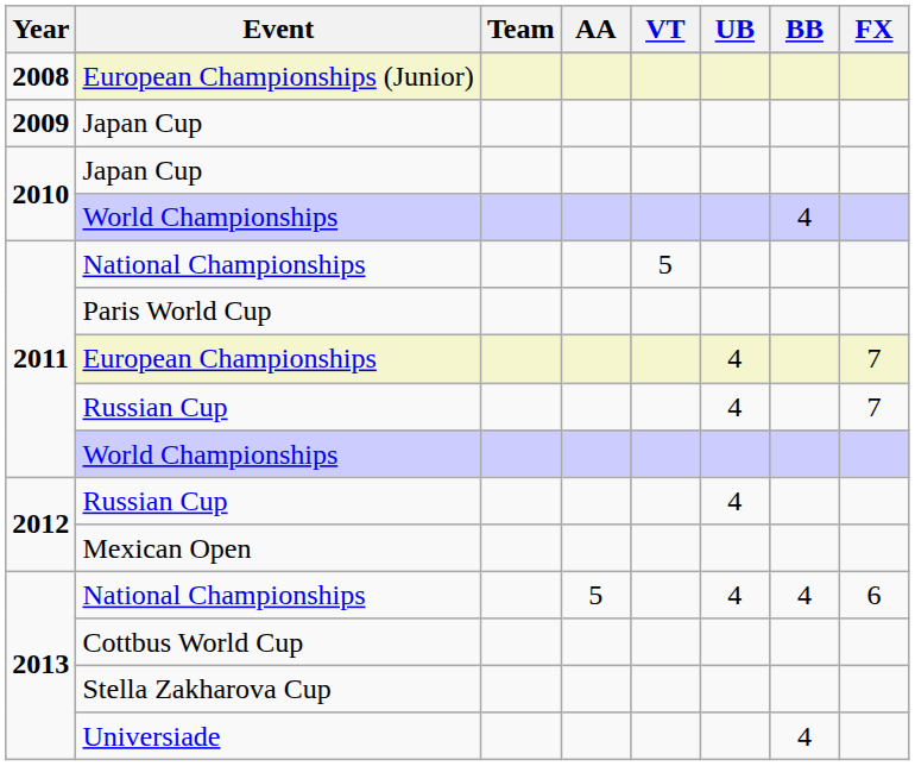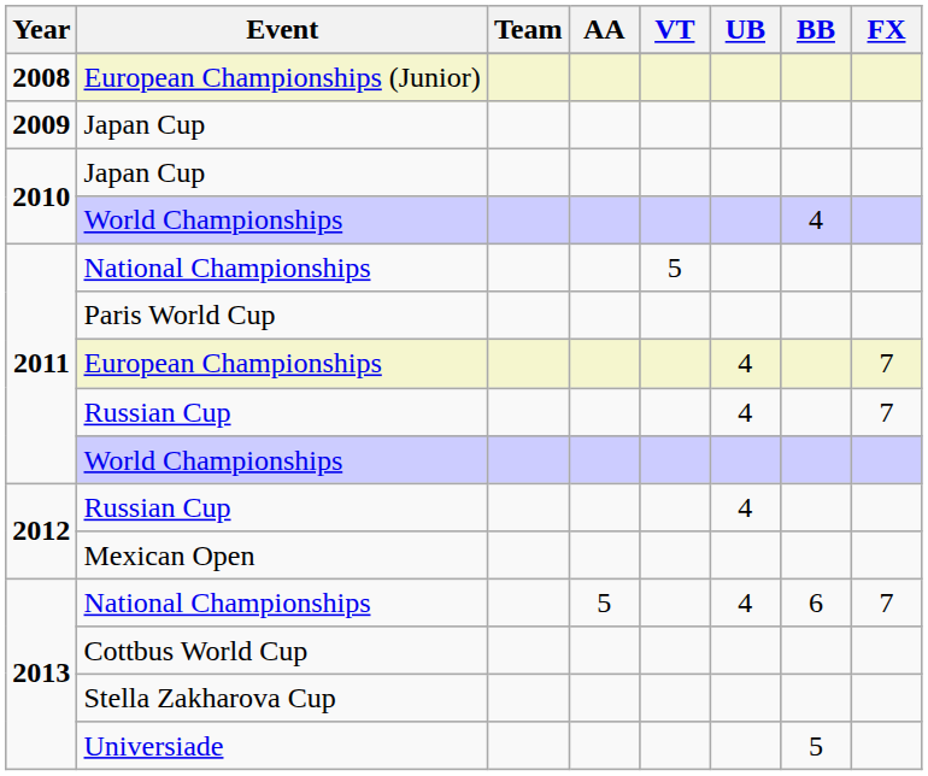 <table class="wikitable" style="text-align:center; font-size:95%;">
 <tr>
 <th align="center">Year</th>
 <th align="center">Event</th>
 <th style="width:30px;">Team</th>
 <th style="width:30px;">AA</th>
 <th style="width:30px;"><a href='#'>VT</a></th>
 <th style="width:30px;"><a href='#'>UB</a></th>
 <th style="width:30px;"><a href='#'>BB</a></th>
 <th style="width:30px;"><a href='#'>FX</a></th>
 </tr>
 <tr>
 <td rowspan="2"><strong>2008</strong></td>
 </tr>
 <tr bgcolor=#F5F6CE>
 <td align=left><a href='#'>European Championships</a> (Junior)</td>
 <td></td>
 <td></td>
 <td></td>
 <td></td>
 <td></td>
 <td></td>
 </tr>
 <tr>
 <td rowspan="1"><strong>2009</strong></td>
 <td align=left>Japan Cup</td>
 <td></td>
 <td></td>
 <td></td>
 <td></td>
 <td></td>
 <td></td>
 </tr>
 <tr>
 <td rowspan="2"><strong>2010</strong></td>
 <td align=left>Japan Cup</td>
 <td></td>
 <td></td>
 <td></td>
 <td></td>
 <td></td>
 <td></td>
 </tr>
 <tr bgcolor=#CCCCFF>
 <td align=left><a href='#'>World Championships</a></td>
 <td></td>
 <td></td>
 <td></td>
 <td></td>
 <td>4</td>
 <td></td>
 </tr>
 <tr>
 <td rowspan="5"><strong>2011</strong></td>
 <td align=left><a href='#'>National Championships</a></td>
 <td></td>
 <td></td>
 <td>5</td>
 <td></td>
 <td></td>
 <td></td>
 </tr>
 <tr>
 <td align=left>Paris World Cup</td>
 <td></td>
 <td></td>
 <td></td>
 <td></td>
 <td></td>
 <td></td>
 </tr>
 <tr bgcolor=#F5F6CE>
 <td align=left><a href='#'>European Championships</a></td>
 <td></td>
 <td></td>
 <td></td>
 <td>4</td>
 <td></td>
 <td>7</td>
 </tr>
 <tr>
 <td align=left><a href='#'>Russian Cup</a></td>
 <td></td>
 <td></td>
 <td></td>
 <td>4</td>
 <td></td>
 <td>7</td>
 </tr>
 <tr bgcolor=#CCCCFF>
 <td align=left><a href='#'>World Championships</a></td>
 <td></td>
 <td></td>
 <td></td>
 <td></td>
 <td></td>
 <td></td>
 </tr>
 <tr>
 <td rowspan="2"><strong>2012</strong></td>
 <td align=left><a href='#'>Russian Cup</a></td>
 <td></td>
 <td></td>
 <td></td>
 <td>4</td>
 <td></td>
 <td></td>
 </tr>
 <tr>
 <td align=left>Mexican Open</td>
 <td></td>
 <td></td>
 <td></td>
 <td></td>
 <td></td>
 <td></td>
 </tr>
 <tr>
 <td rowspan="4"><strong>2013</strong></td>
 <td align=left><a href='#'>National Championships</a></td>
 <td></td>
 <td>5</td>
 <td></td>
 <td>4</td>
-<td>4</td>
 <td>6</td>
+<td>7</td>
 </tr>
 <tr>
 <td align=left>Cottbus World Cup</td>
 <td></td>
 <td></td>
 <td></td>
 <td></td>
 <td></td>
 <td></td>
 </tr>
 <tr>
 <td align=left>Stella Zakharova Cup</td>
 <td></td>
 <td></td>
 <td></td>
 <td></td>
 <td></td>
 <td></td>
 </tr>
 <tr>
 <td align=left><a href='#'>Universiade</a></td>
 <td></td>
 <td></td>
 <td></td>
 <td></td>
-<td>4</td>
+<td>5</td>
 <td></td>
 </tr>
 </table>
